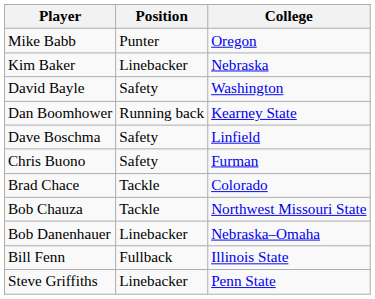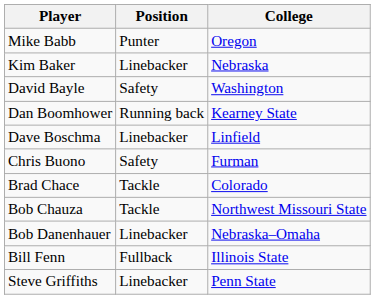 <table class="wikitable">
 <tr>
 <th>Player</th>
 <th>Position</th>
 <th>College</th>
 </tr>
 <tr>
 <td>Mike Babb</td>
 <td>Punter</td>
 <td><a href='#'>Oregon</a></td>
 </tr>
 <tr>
 <td>Kim Baker</td>
 <td>Linebacker</td>
 <td><a href='#'>Nebraska</a></td>
 </tr>
 <tr>
 <td>David Bayle</td>
 <td>Safety</td>
 <td><a href='#'>Washington</a></td>
 </tr>
 <tr>
 <td>Dan Boomhower</td>
 <td>Running back</td>
 <td><a href='#'>Kearney State</a></td>
 </tr>
 <tr>
 <td>Dave Boschma</td>
-<td>Safety</td>
+<td>Linebacker</td>
 <td><a href='#'>Linfield</a></td>
 </tr>
 <tr>
 <td>Chris Buono</td>
 <td>Safety</td>
 <td><a href='#'>Furman</a></td>
 </tr>
 <tr>
 <td>Brad Chace</td>
 <td>Tackle</td>
 <td><a href='#'>Colorado</a></td>
 </tr>
 <tr>
 <td>Bob Chauza</td>
 <td>Tackle</td>
 <td><a href='#'>Northwest Missouri State</a></td>
 </tr>
 <tr>
 <td>Bob Danenhauer</td>
 <td>Linebacker</td>
 <td><a href='#'>Nebraska–Omaha</a></td>
 </tr>
 <tr>
 <td>Bill Fenn</td>
 <td>Fullback</td>
 <td><a href='#'>Illinois State</a></td>
 </tr>
 <tr>
 <td>Steve Griffiths</td>
 <td>Linebacker</td>
 <td><a href='#'>Penn State</a></td>
 </tr>
 </table>
